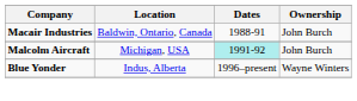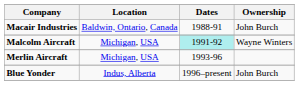 <table class="wikitable" align=center style="font-size:90%;">
 <tr>
 </tr>
 <tr style="background:#efefef;">
 <th>Company</th>
 <th>Location</th>
 <th>Dates</th>
 <th>Ownership</th>
 </tr>
 <tr>
 <td align=left><strong>Macair Industries</strong></td>
 <td align=center><a href='#'>Baldwin, Ontario</a>, <a href='#'>Canada</a></td>
 <td align=center>1988-91</td>
 <td align=left>John Burch</td>
 </tr>
 <tr>
 </tr>
 <tr>
 <td align=left><strong>Malcolm Aircraft</strong></td>
 <td align=center><a href='#'>Michigan</a>, <a href='#'>USA</a></td>
 <td align=center style="background: paleturquoise;">1991-92</td>
-<td align=left>John Burch</td>
+<td align=left>Wayne Winters</td>
 </tr>
 <tr>
+</tr>
+<tr>
+<td align=left><strong>Merlin Aircraft</strong></td>
+<td align=center><a href='#'>Michigan</a>, <a href='#'>USA</a></td>
+<td align=center>1993-96</td>
+<td align=left></td>
 </tr>
 <tr>
 </tr>
 <tr>
 <td align=left><strong>Blue Yonder</strong></td>
 <td align=center><a href='#'>Indus, Alberta</a></td>
 <td align=center>1996–present</td>
-<td align=left>Wayne Winters</td>
+<td align=left>John Burch</td>
 </tr>
 <tr>
 </tr>
 </table>
